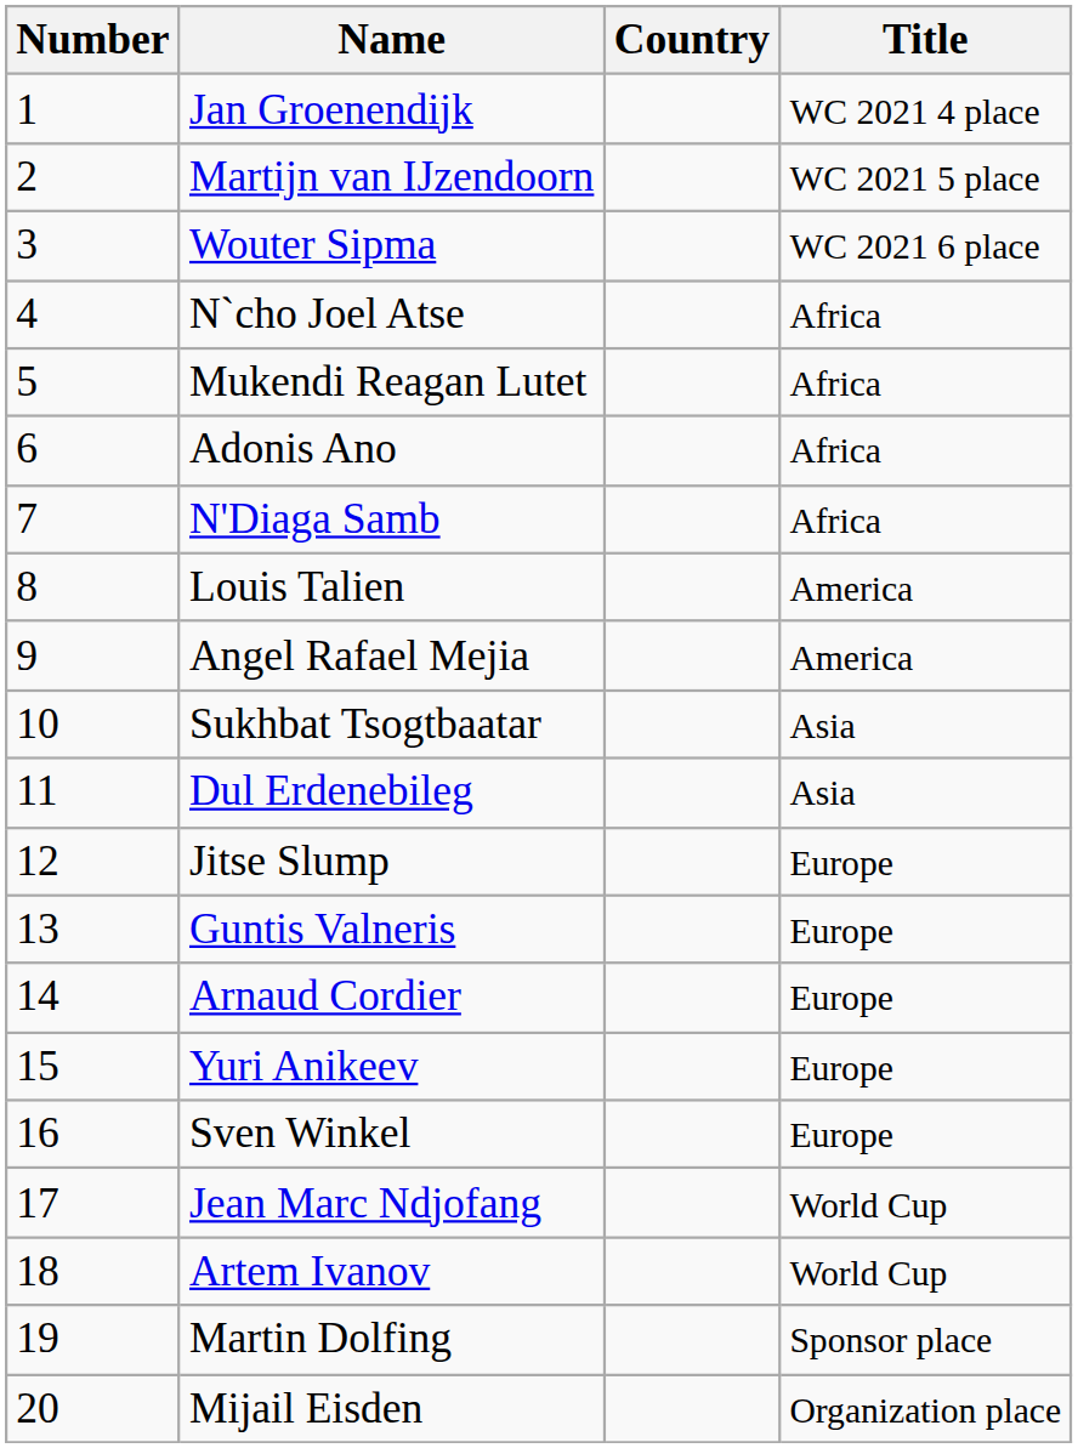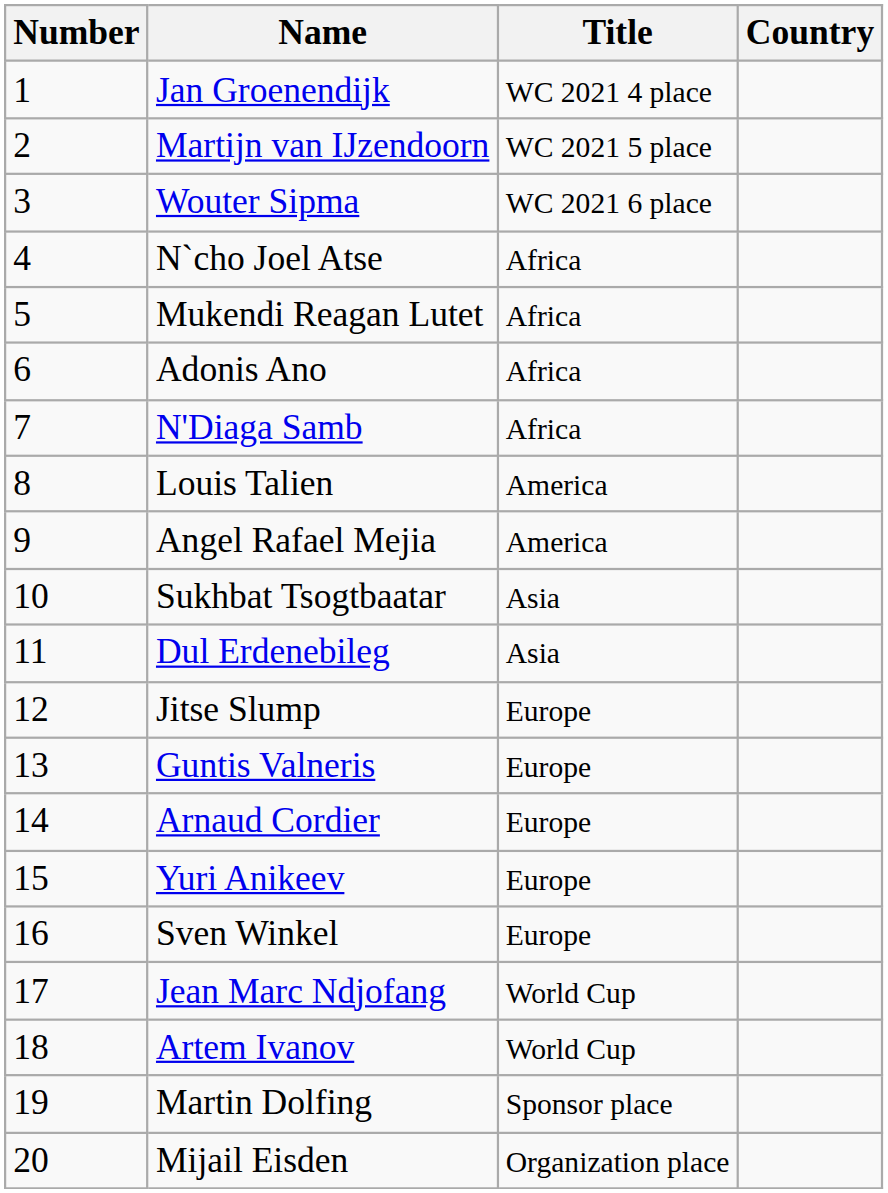 <table class=wikitable style="text-align: left;">
 <tr>
 <th>Number</th>
 <th>Name</th>
+<th>Title</th>
 <th>Country</th>
-<th>Title</th>
 </tr>
 <tr align="left">
 <td>1</td>
 <td><a href='#'>Jan Groenendijk</a></td>
+<td><small>WC 2021 4 place</small></td>
 <td></td>
-<td><small>WC 2021 4 place</small></td>
 </tr>
 <tr align="left">
 <td>2</td>
 <td><a href='#'>Martijn van IJzendoorn</a></td>
+<td><small>WC 2021 5 place</small></td>
 <td></td>
-<td><small>WC 2021 5 place</small></td>
 </tr>
 <tr align="left">
 <td>3</td>
 <td><a href='#'>Wouter Sipma</a></td>
+<td><small>WC 2021 6 place</small></td>
 <td></td>
-<td><small>WC 2021 6 place</small></td>
 </tr>
 <tr align="left">
 <td>4</td>
 <td>N`cho Joel Atse</td>
+<td><small>Africa</small></td>
 <td></td>
-<td><small>Africa</small></td>
 </tr>
 <tr align="left">
 <td>5</td>
 <td>Mukendi Reagan Lutet</td>
+<td><small>Africa</small></td>
 <td></td>
-<td><small>Africa</small></td>
 </tr>
 <tr align="left">
 <td>6</td>
 <td>Adonis Ano</td>
+<td><small>Africa</small></td>
 <td></td>
-<td><small>Africa</small></td>
 </tr>
 <tr align="left">
 <td>7</td>
 <td><a href='#'>N'Diaga Samb</a></td>
+<td><small>Africa</small></td>
 <td></td>
-<td><small>Africa</small></td>
 </tr>
 <tr align="left">
 <td>8</td>
 <td>Louis Talien</td>
+<td><small>America</small></td>
 <td></td>
-<td><small>America</small></td>
 </tr>
 <tr align="left">
 <td>9</td>
 <td>Angel Rafael Mejia</td>
+<td><small>America</small></td>
 <td></td>
-<td><small>America</small></td>
 </tr>
 <tr align="left">
 <td>10</td>
 <td>Sukhbat Tsogtbaatar</td>
+<td><small>Asia</small></td>
 <td></td>
-<td><small>Asia</small></td>
 </tr>
 <tr align="left">
 <td>11</td>
 <td><a href='#'>Dul Erdenebileg</a></td>
+<td><small>Asia</small></td>
 <td></td>
-<td><small>Asia</small></td>
 </tr>
 <tr align="left">
 <td>12</td>
 <td>Jitse Slump</td>
+<td><small>Europe</small></td>
 <td></td>
-<td><small>Europe</small></td>
 </tr>
 <tr align="left">
 <td>13</td>
 <td><a href='#'>Guntis Valneris</a></td>
+<td><small>Europe</small></td>
 <td></td>
-<td><small>Europe</small></td>
 </tr>
 <tr align="left">
 <td>14</td>
 <td><a href='#'>Arnaud Cordier</a></td>
+<td><small>Europe</small></td>
 <td></td>
-<td><small>Europe</small></td>
 </tr>
 <tr align="left">
 <td>15</td>
 <td><a href='#'>Yuri Anikeev</a></td>
+<td><small>Europe</small></td>
 <td></td>
-<td><small>Europe</small></td>
 </tr>
 <tr align="left">
 <td>16</td>
 <td>Sven Winkel</td>
+<td><small>Europe</small></td>
 <td></td>
-<td><small>Europe</small></td>
 </tr>
 <tr align="left">
 <td>17</td>
 <td><a href='#'>Jean Marc Ndjofang</a></td>
+<td><small>World Cup</small></td>
 <td></td>
-<td><small>World Cup</small></td>
 </tr>
 <tr align="left">
 <td>18</td>
 <td><a href='#'>Artem Ivanov</a></td>
+<td><small>World Cup</small></td>
 <td></td>
-<td><small>World Cup</small></td>
 </tr>
 <tr align="left">
 <td>19</td>
 <td>Martin Dolfing</td>
+<td><small> Sponsor place</small></td>
 <td></td>
-<td><small> Sponsor place</small></td>
 </tr>
 <tr align="left">
 <td>20</td>
 <td>Mijail Eisden</td>
+<td><small>Organization place </small></td>
 <td></td>
-<td><small>Organization place </small></td>
 </tr>
 </table>
